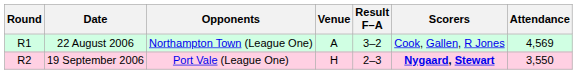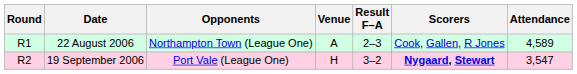 <table class="wikitable sortable" style="text-align:center">
 <tr>
 <th scope="col">Round</th>
 <th scope="col">Date</th>
 <th scope="col">Opponents</th>
 <th scope="col">Venue</th>
 <th scope="col">Result<br>F–A</th>
 <th scope="col" class="unsortable">Scorers</th>
 <th scope="col">Attendance</th>
 </tr>
 <tr style="background-color: #d0ffe3;">
 <td>R1</td>
 <td>22 August 2006</td>
 <td><a href='#'>Northampton Town</a> (League One)</td>
 <td>A</td>
-<td>3–2</td>
+<td>2–3</td>
 <td><a href='#'>Cook</a>, <a href='#'>Gallen</a>, <a href='#'>R Jones</a></td>
-<td>4,569</td>
+<td>4,589</td>
 </tr>
 <tr style="background-color: #ffd0e3;">
 <td>R2</td>
 <td>19 September 2006</td>
 <td><a href='#'>Port Vale</a> (League One)</td>
 <td>H</td>
-<td>2–3</td>
+<td>3–2</td>
 <td><strong><a href='#'>Nygaard</a>, <a href='#'>Stewart</a></strong></td>
-<td>3,550</td>
+<td>3,547</td>
 </tr>
 </table>
